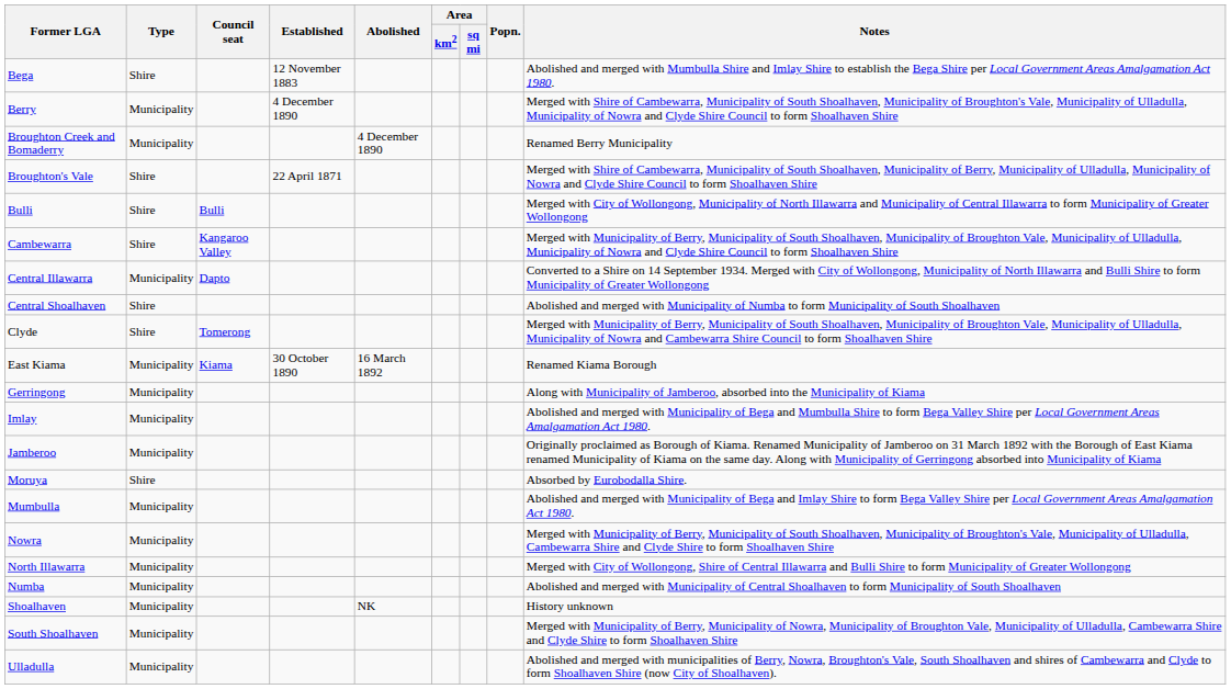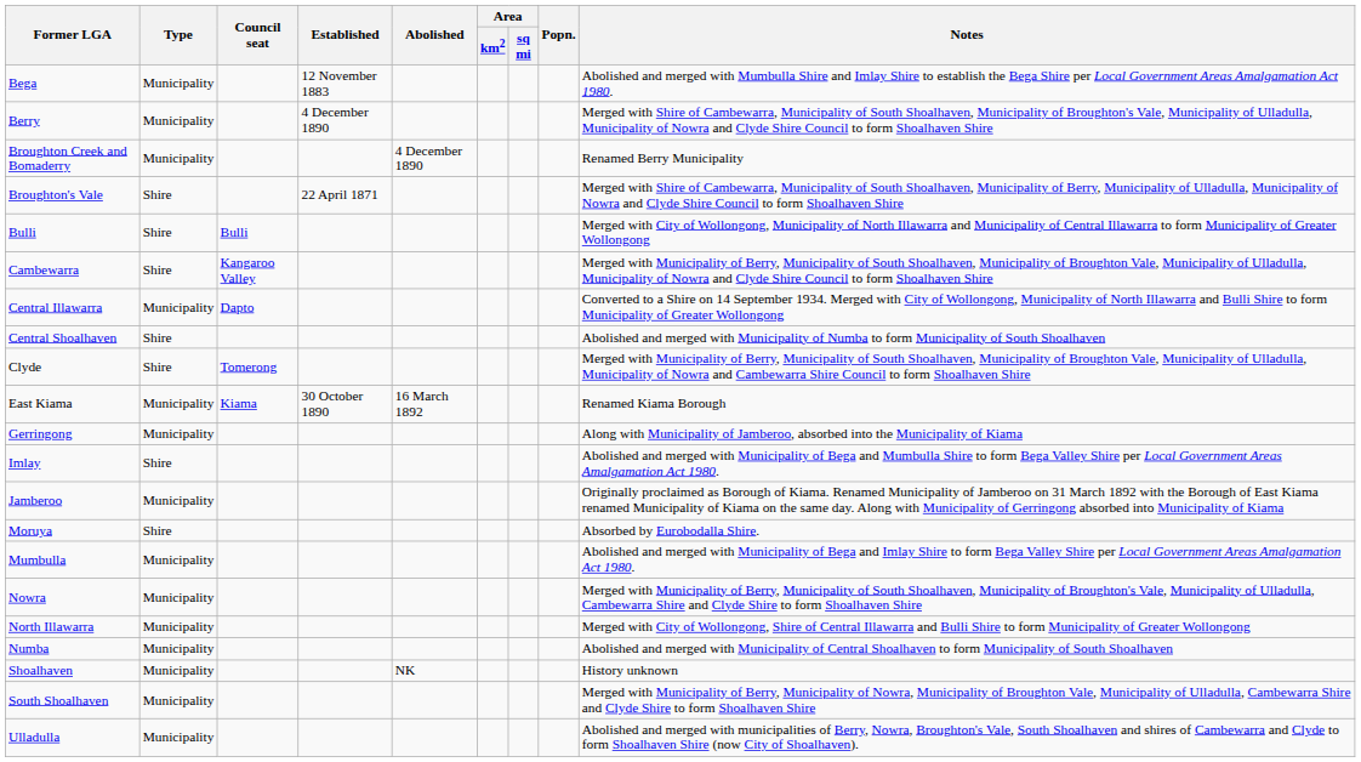 <table class="wikitable sortable">
 <tr>
 <th rowspan=2>Former LGA</th>
 <th rowspan=2>Type</th>
 <th rowspan=2>Council<br>seat</th>
 <th rowspan=2>Established</th>
 <th rowspan=2>Abolished</th>
 <th colspan=2>Area</th>
 <th rowspan=2>Popn.<br></th>
 <th rowspan=2>Notes</th>
 </tr>
 <tr>
 <th><a href='#'>km<sup>2</sup></a></th>
 <th><a href='#'>sq mi</a></th>
 </tr>
 <tr>
 <td><a href='#'>Bega</a></td>
-<td>Shire</td>
+<td>Municipality</td>
 <td></td>
 <td>12 November 1883</td>
 <td></td>
 <td></td>
 <td></td>
 <td></td>
 <td>Abolished and merged with <a href='#'>Mumbulla Shire</a> and <a href='#'>Imlay Shire</a> to establish the <a href='#'>Bega Shire</a> per <em><a href='#'>Local Government Areas Amalgamation Act 1980</a></em>.</td>
 </tr>
 <tr>
 <td><a href='#'>Berry</a></td>
 <td>Municipality</td>
 <td></td>
 <td>4 December 1890</td>
 <td></td>
 <td></td>
 <td></td>
 <td></td>
 <td>Merged with <a href='#'>Shire of Cambewarra</a>, <a href='#'>Municipality of South Shoalhaven</a>, <a href='#'>Municipality of Broughton's Vale</a>, <a href='#'>Municipality of Ulladulla</a>, <a href='#'>Municipality of Nowra</a> and <a href='#'>Clyde Shire Council</a> to form <a href='#'>Shoalhaven Shire</a></td>
 </tr>
 <tr>
 <td><a href='#'>Broughton Creek and Bomaderry</a></td>
 <td>Municipality</td>
 <td></td>
 <td></td>
 <td>4 December 1890</td>
 <td></td>
 <td></td>
 <td></td>
 <td>Renamed Berry Municipality</td>
 </tr>
 <tr>
 <td><a href='#'>Broughton's Vale</a></td>
 <td>Shire</td>
 <td></td>
 <td>22 April 1871</td>
 <td></td>
 <td></td>
 <td></td>
 <td></td>
 <td>Merged with <a href='#'>Shire of Cambewarra</a>, <a href='#'>Municipality of South Shoalhaven</a>, <a href='#'>Municipality of Berry</a>, <a href='#'>Municipality of Ulladulla</a>, <a href='#'>Municipality of Nowra</a> and <a href='#'>Clyde Shire Council</a> to form <a href='#'>Shoalhaven Shire</a></td>
 </tr>
 <tr>
 <td><a href='#'>Bulli</a></td>
 <td>Shire</td>
 <td><a href='#'>Bulli</a></td>
 <td></td>
 <td></td>
 <td></td>
 <td></td>
 <td></td>
 <td>Merged with <a href='#'>City of Wollongong</a>, <a href='#'>Municipality of North Illawarra</a> and <a href='#'>Municipality of Central Illawarra</a> to form <a href='#'>Municipality of Greater Wollongong</a></td>
 </tr>
 <tr>
 <td><a href='#'>Cambewarra</a></td>
 <td>Shire</td>
 <td><a href='#'>Kangaroo Valley</a></td>
 <td></td>
 <td></td>
 <td></td>
 <td></td>
 <td></td>
 <td>Merged with <a href='#'>Municipality of Berry</a>, <a href='#'>Municipality of South Shoalhaven</a>, <a href='#'>Municipality of Broughton Vale</a>, <a href='#'>Municipality of Ulladulla</a>, <a href='#'>Municipality of Nowra</a> and <a href='#'>Clyde Shire Council</a> to form <a href='#'>Shoalhaven Shire</a></td>
 </tr>
 <tr>
 <td><a href='#'>Central Illawarra</a></td>
 <td>Municipality</td>
 <td><a href='#'>Dapto</a></td>
 <td></td>
 <td></td>
 <td></td>
 <td></td>
 <td></td>
 <td>Converted to a Shire on 14 September 1934. Merged with <a href='#'>City of Wollongong</a>, <a href='#'>Municipality of North Illawarra</a> and <a href='#'>Bulli Shire</a> to form <a href='#'>Municipality of Greater Wollongong</a></td>
 </tr>
 <tr>
 <td><a href='#'>Central Shoalhaven</a></td>
 <td>Shire</td>
 <td></td>
 <td></td>
 <td></td>
 <td></td>
 <td></td>
 <td></td>
 <td>Abolished and merged with <a href='#'>Municipality of Numba</a> to form <a href='#'>Municipality of South Shoalhaven</a></td>
 </tr>
 <tr>
 <td>Clyde</td>
 <td>Shire</td>
 <td><a href='#'>Tomerong</a></td>
 <td></td>
 <td></td>
 <td></td>
 <td></td>
 <td></td>
 <td>Merged with <a href='#'>Municipality of Berry</a>, <a href='#'>Municipality of South Shoalhaven</a>, <a href='#'>Municipality of Broughton Vale</a>, <a href='#'>Municipality of Ulladulla</a>, <a href='#'>Municipality of Nowra</a> and <a href='#'>Cambewarra Shire Council</a> to form <a href='#'>Shoalhaven Shire</a></td>
 </tr>
 <tr>
 <td>East Kiama</td>
 <td>Municipality</td>
 <td><a href='#'>Kiama</a></td>
 <td>30 October 1890</td>
 <td>16 March 1892</td>
 <td></td>
 <td></td>
 <td></td>
 <td>Renamed Kiama Borough</td>
 </tr>
 <tr>
 <td><a href='#'>Gerringong</a></td>
 <td>Municipality</td>
 <td></td>
 <td></td>
 <td></td>
 <td></td>
 <td></td>
 <td></td>
 <td>Along with <a href='#'>Municipality of Jamberoo</a>, absorbed into the <a href='#'>Municipality of Kiama</a></td>
 </tr>
 <tr>
 <td><a href='#'>Imlay</a></td>
-<td>Municipality</td>
+<td>Shire</td>
 <td></td>
 <td></td>
 <td></td>
 <td></td>
 <td></td>
 <td></td>
 <td>Abolished and merged with <a href='#'>Municipality of Bega</a> and <a href='#'>Mumbulla Shire</a> to form <a href='#'>Bega Valley Shire</a> per <em><a href='#'>Local Government Areas Amalgamation Act 1980</a></em>.</td>
 </tr>
 <tr>
 <td><a href='#'>Jamberoo</a></td>
 <td>Municipality</td>
 <td></td>
 <td></td>
 <td></td>
 <td></td>
 <td></td>
 <td></td>
 <td>Originally proclaimed as Borough of Kiama. Renamed Municipality of Jamberoo on 31 March 1892 with the Borough of East Kiama renamed Municipality of Kiama on the same day. Along with <a href='#'>Municipality of Gerringong</a> absorbed into <a href='#'>Municipality of Kiama</a></td>
 </tr>
 <tr>
 <td><a href='#'>Moruya</a></td>
 <td>Shire</td>
 <td></td>
 <td></td>
 <td></td>
 <td></td>
 <td></td>
 <td></td>
 <td>Absorbed by <a href='#'>Eurobodalla Shire</a>.</td>
 </tr>
 <tr>
 <td><a href='#'>Mumbulla</a></td>
 <td>Municipality</td>
 <td></td>
 <td></td>
 <td></td>
 <td></td>
 <td></td>
 <td></td>
 <td>Abolished and merged with <a href='#'>Municipality of Bega</a> and <a href='#'>Imlay Shire</a> to form <a href='#'>Bega Valley Shire</a> per <em><a href='#'>Local Government Areas Amalgamation Act 1980</a></em>.</td>
 </tr>
 <tr>
 <td><a href='#'>Nowra</a></td>
 <td>Municipality</td>
 <td></td>
 <td></td>
 <td></td>
 <td></td>
 <td></td>
 <td></td>
 <td>Merged with <a href='#'>Municipality of Berry</a>, <a href='#'>Municipality of South Shoalhaven</a>, <a href='#'>Municipality of Broughton's Vale</a>, <a href='#'>Municipality of Ulladulla</a>, <a href='#'>Cambewarra Shire</a> and <a href='#'>Clyde Shire</a> to form <a href='#'>Shoalhaven Shire</a></td>
 </tr>
 <tr>
 <td><a href='#'>North Illawarra</a></td>
 <td>Municipality</td>
 <td></td>
 <td></td>
 <td></td>
 <td></td>
 <td></td>
 <td></td>
 <td>Merged with <a href='#'>City of Wollongong</a>, <a href='#'>Shire of Central Illawarra</a> and <a href='#'>Bulli Shire</a> to form <a href='#'>Municipality of Greater Wollongong</a></td>
 </tr>
 <tr>
 <td><a href='#'>Numba</a></td>
 <td>Municipality</td>
 <td></td>
 <td></td>
 <td></td>
 <td></td>
 <td></td>
 <td></td>
 <td>Abolished and merged with <a href='#'>Municipality of Central Shoalhaven</a> to form <a href='#'>Municipality of South Shoalhaven</a></td>
 </tr>
 <tr>
 <td><a href='#'>Shoalhaven</a></td>
 <td>Municipality</td>
 <td></td>
 <td></td>
 <td>NK</td>
 <td></td>
 <td></td>
 <td></td>
 <td>History unknown</td>
 </tr>
 <tr>
 <td><a href='#'>South Shoalhaven</a></td>
 <td>Municipality</td>
 <td></td>
 <td></td>
 <td></td>
 <td></td>
 <td></td>
 <td></td>
 <td>Merged with <a href='#'>Municipality of Berry</a>, <a href='#'>Municipality of Nowra</a>, <a href='#'>Municipality of Broughton Vale</a>, <a href='#'>Municipality of Ulladulla</a>, <a href='#'>Cambewarra Shire</a> and <a href='#'>Clyde Shire</a> to form <a href='#'>Shoalhaven Shire</a></td>
 </tr>
 <tr>
 <td><a href='#'>Ulladulla</a></td>
 <td>Municipality</td>
 <td></td>
 <td></td>
 <td></td>
 <td></td>
 <td></td>
 <td></td>
 <td>Abolished and merged with municipalities of <a href='#'>Berry</a>, <a href='#'>Nowra</a>, <a href='#'>Broughton's Vale</a>, <a href='#'>South Shoalhaven</a> and shires of <a href='#'>Cambewarra</a> and <a href='#'>Clyde</a> to form <a href='#'>Shoalhaven Shire</a> (now <a href='#'>City of Shoalhaven</a>).</td>
 </tr>
 </table>
